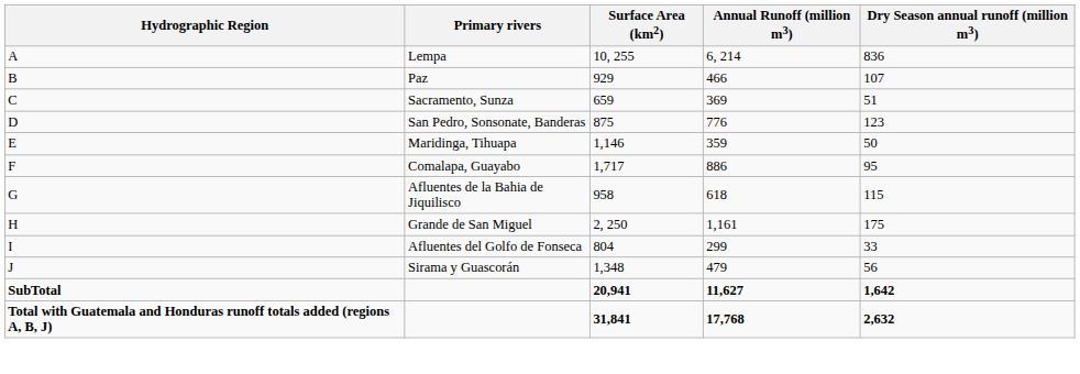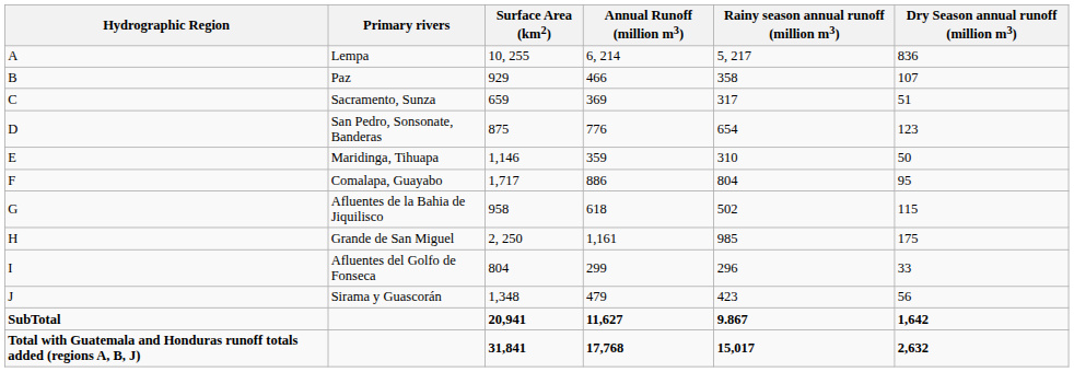 <table class="wikitable">
 <tr>
 <th>Hydrographic Region</th>
 <th>Primary rivers</th>
 <th>Surface Area  (km<sup>2</sup>)</th>
 <th>Annual Runoff (million m<sup>3</sup>)</th>
+<th>Rainy season annual runoff (million m<sup>3</sup>)</th>
 <th>Dry Season annual runoff (million m<sup>3</sup>)</th>
 </tr>
 <tr>
 <td>A</td>
 <td>Lempa</td>
 <td>10, 255</td>
 <td>6, 214</td>
+<td>5, 217</td>
 <td>836</td>
 </tr>
 <tr>
 <td>B</td>
 <td>Paz</td>
 <td>929</td>
 <td>466</td>
+<td>358</td>
 <td>107</td>
 </tr>
 <tr>
 <td>C</td>
 <td>Sacramento, Sunza</td>
 <td>659</td>
 <td>369</td>
+<td>317</td>
 <td>51</td>
 </tr>
 <tr>
 <td>D</td>
 <td>San Pedro, Sonsonate, Banderas</td>
 <td>875</td>
 <td>776</td>
+<td>654</td>
 <td>123</td>
 </tr>
 <tr>
 <td>E</td>
 <td>Maridinga, Tihuapa</td>
 <td>1,146</td>
 <td>359</td>
+<td>310</td>
 <td>50</td>
 </tr>
 <tr>
 <td>F</td>
 <td>Comalapa, Guayabo</td>
 <td>1,717</td>
 <td>886</td>
+<td>804</td>
 <td>95</td>
 </tr>
 <tr>
 <td>G</td>
 <td>Afluentes de la Bahia de Jiquilisco</td>
 <td>958</td>
 <td>618</td>
+<td>502</td>
 <td>115</td>
 </tr>
 <tr>
 <td>H</td>
 <td>Grande de San Miguel</td>
 <td>2, 250</td>
 <td>1,161</td>
+<td>985</td>
 <td>175</td>
 </tr>
 <tr>
 <td>I</td>
 <td>Afluentes del Golfo de Fonseca</td>
 <td>804</td>
 <td>299</td>
+<td>296</td>
 <td>33</td>
 </tr>
 <tr>
 <td>J</td>
 <td>Sirama y Guascorán</td>
 <td>1,348</td>
 <td>479</td>
+<td>423</td>
 <td>56</td>
 </tr>
 <tr>
 <td><strong>SubTotal</strong></td>
 <td></td>
 <td><strong>20,941</strong></td>
 <td><strong>11,627</strong></td>
+<td><strong>9.867</strong></td>
 <td><strong>1,642</strong></td>
 </tr>
 <tr>
 <td><strong>Total with Guatemala and Honduras runoff totals added (regions A, B, J)</strong></td>
 <td></td>
 <td><strong>31,841</strong></td>
 <td><strong>17,768</strong></td>
+<td><strong>15,017</strong></td>
 <td><strong>2,632</strong></td>
 </tr>
 </table>
